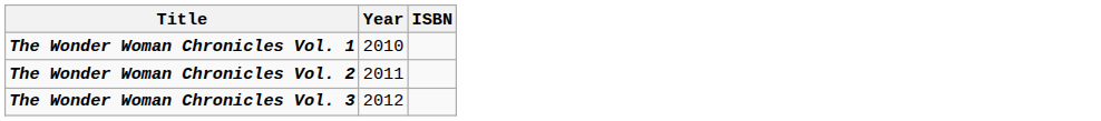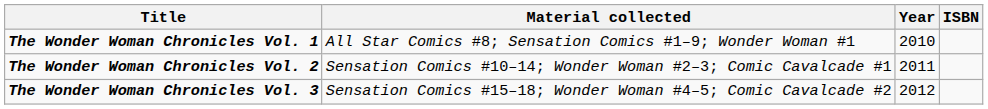 <table class="wikitable sortable">
 <tr>
 <th>Title</th>
+<th>Material collected</th>
 <th>Year</th>
 <th>ISBN</th>
 </tr>
 <tr>
 <td><strong><em>The Wonder Woman Chronicles Vol. 1</em></strong></td>
+<td><em>All Star Comics</em> #8; <em>Sensation Comics</em> #1–9; <em>Wonder Woman</em> #1</td>
 <td>2010</td>
 <td></td>
 </tr>
 <tr>
 <td><strong><em>The Wonder Woman Chronicles Vol. 2</em></strong></td>
+<td><em>Sensation Comics</em> #10–14; <em>Wonder Woman</em> #2–3; <em>Comic Cavalcade</em> #1</td>
 <td>2011</td>
 <td></td>
 </tr>
 <tr>
 <td><strong><em>The Wonder Woman Chronicles Vol. 3</em></strong></td>
+<td><em>Sensation Comics</em> #15–18; <em>Wonder Woman</em> #4–5; <em>Comic Cavalcade</em> #2</td>
 <td>2012</td>
 <td></td>
 </tr>
 </table>
